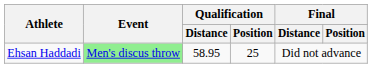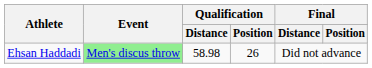 <table class=wikitable style="font-size:90%;">
 <tr>
 <th rowspan=2>Athlete</th>
 <th rowspan=2>Event</th>
 <th colspan=2>Qualification</th>
 <th colspan=2>Final</th>
 </tr>
 <tr style="font-size:95%">
 <th>Distance</th>
 <th>Position</th>
 <th>Distance</th>
 <th>Position</th>
 </tr>
 <tr align=center>
 <td align=left><a href='#'>Ehsan Haddadi</a></td>
 <td align=left style="background: lightgreen;"><a href='#'>Men's discus throw</a></td>
-<td>58.95</td>
-<td>25</td>
+<td>58.98</td>
+<td>26</td>
 <td colspan=2>Did not advance</td>
 </tr>
 </table>
